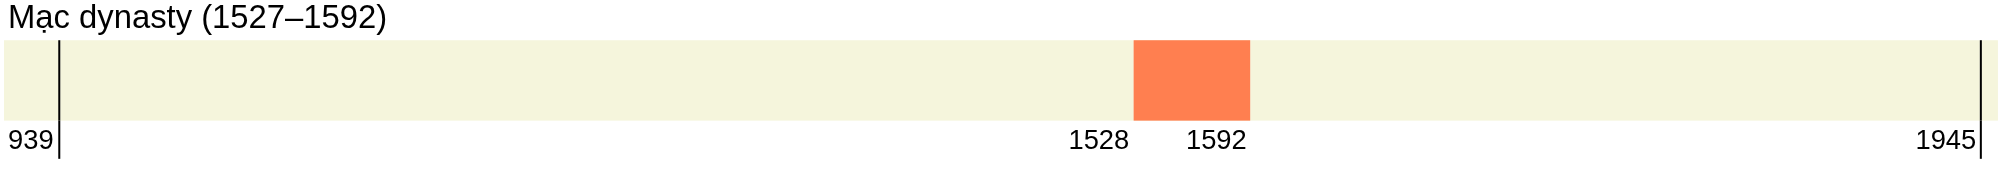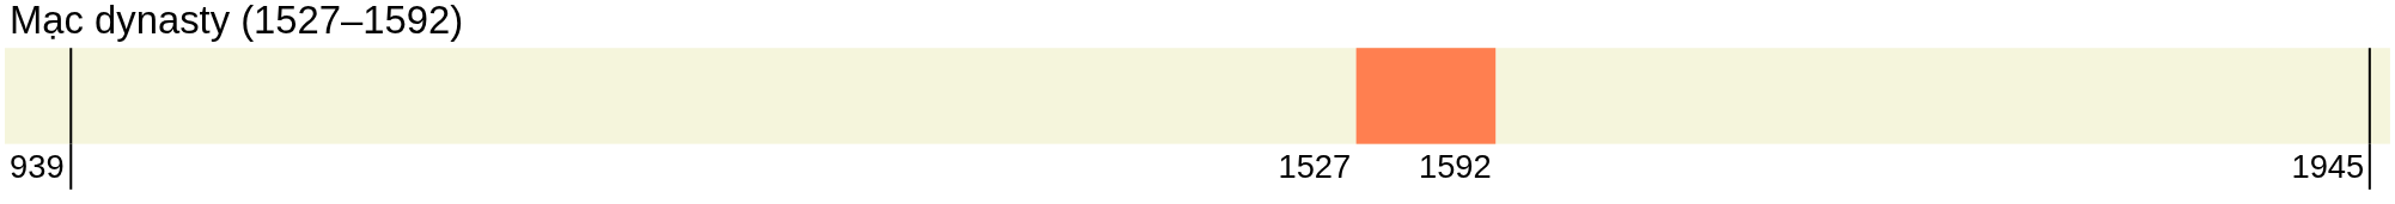 <table width="50%" cellpadding="2" cellspacing="0" style="text-align: right; font-size: 85%; border-bottom: 4px solid #FFFFFF">
 <tr>
 <td colspan="4" align="left"><big>Mạc dynasty (1527–1592)</big></td>
 </tr>
 <tr style="background-color: #F5F5DC; height:40px;">
 <td width="10" style="border-right: 1px solid #000000"> </td>
 <td width="56%"> </td>
 <td width="6%" style="background:#FF7F50"> </td>
 <td width="38%"> </td>
 <td width="10" style="border-left: 1px solid #000000"> </td>
 </tr>
 <tr>
 <td style="border-right: 1px solid #000000">939</td>
-<td>1528</td>
+<td>1527</td>
 <td>1592</td>
 <td>1945</td>
 <td style="border-left: 1px solid #000000"> </td>
 </tr>
 </table>
